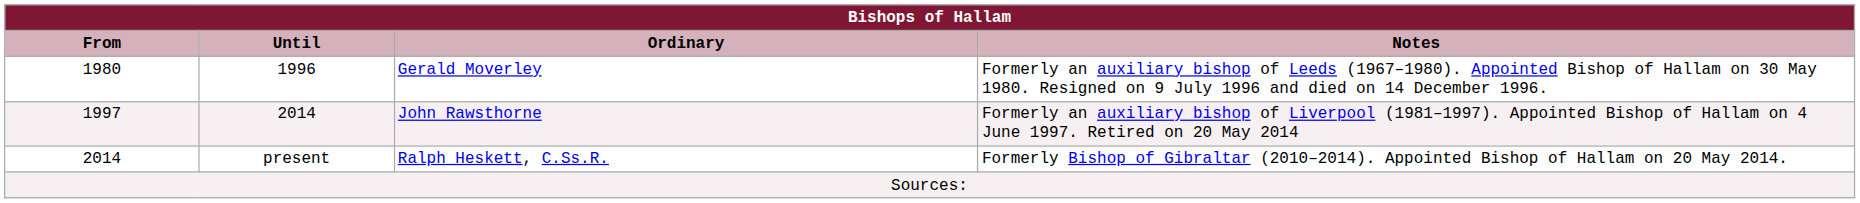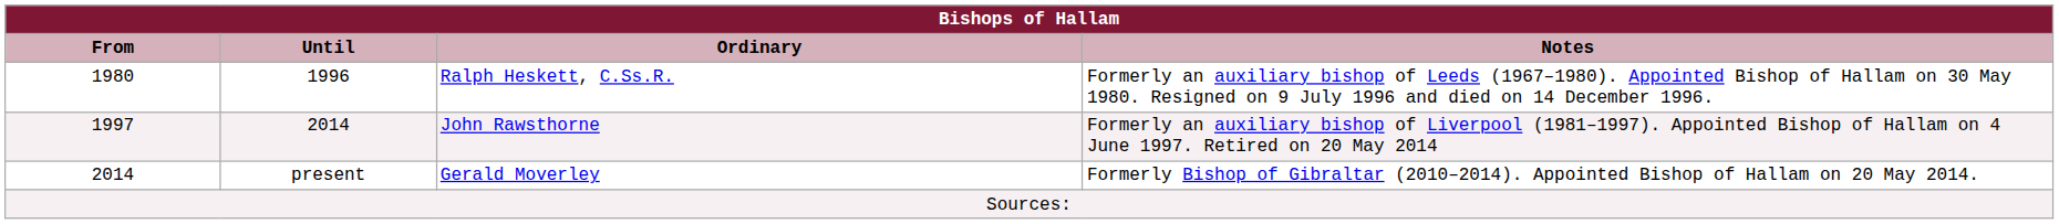 <table class="wikitable" style="width:95%"; border="1">
 <tr>
 <th colspan="4" style="background-color: #7F1734; color: white;">Bishops of Hallam</th>
 </tr>
 <tr align=top>
 <th style="background-color: #D4B1BB; width: 10%;">From</th>
 <th style="background-color: #D4B1BB; width: 10%;">Until</th>
 <th style="background-color: #D4B1BB; width: 30%;">Ordinary</th>
 <th style="background-color: #D4B1BB; width: 45%;">Notes</th>
 </tr>
 <tr valign=top bgcolor="white">
 <td align="center">1980</td>
 <td align="center">1996</td>
-<td><a href='#'>Gerald Moverley</a></td>
+<td><a href='#'>Ralph Heskett</a>, <a href='#'>C.Ss.R.</a></td>
 <td>Formerly an <a href='#'>auxiliary bishop</a> of <a href='#'>Leeds</a> (1967–1980). <a href='#'>Appointed</a> Bishop of Hallam on 30 May 1980. Resigned on 9 July 1996 and died on 14 December 1996.</td>
 </tr>
 <tr valign=top bgcolor="#F7F0F2">
 <td align="center">1997</td>
 <td align="center">2014</td>
 <td><a href='#'>John Rawsthorne</a></td>
 <td>Formerly an <a href='#'>auxiliary bishop</a> of <a href='#'>Liverpool</a> (1981–1997). Appointed Bishop of Hallam on 4 June 1997. Retired on 20 May 2014</td>
 </tr>
 <tr valign=top bgcolor="white">
 <td align="center">2014</td>
 <td align="center">present</td>
-<td><a href='#'>Ralph Heskett</a>, <a href='#'>C.Ss.R.</a></td>
+<td><a href='#'>Gerald Moverley</a></td>
 <td>Formerly <a href='#'>Bishop of Gibraltar</a> (2010–2014). Appointed Bishop of Hallam on 20 May 2014.</td>
 </tr>
 <tr valign=top bgcolor="#F7F0F2">
 <td colspan=4 align=center>Sources:</td>
 </tr>
 </table>
